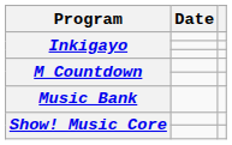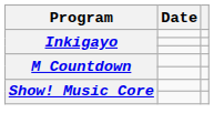 <table class="wikitable plainrowheaders sortable">
 <tr>
 <th scope="col">Program </th>
 <th scope="col">Date</th>
 <th scope="col" class="unsortable"></th>
 </tr>
 <tr>
 <th scope="row" rowspan="3"><em><a href='#'>Inkigayo</a></em></th>
 <td></td>
 <td style="text-align:center"></td>
 </tr>
 <tr>
 <td></td>
 <td style="text-align:center"></td>
 </tr>
 <tr>
 <td></td>
 <td style="text-align:center"></td>
 </tr>
 <tr>
 <th scope="row" rowspan="2"><em><a href='#'>M Countdown</a></em></th>
 <td></td>
 <td style="text-align:center"></td>
 </tr>
 <tr>
 <td></td>
 <td style="text-align:center"></td>
 </tr>
 <tr>
-<th scope="row"><em><a href='#'>Music Bank</a></em></th>
-<td></td>
-<td style="text-align:center"></td>
-</tr>
-<tr>
 <th scope="row" rowspan="2"><em><a href='#'>Show! Music Core</a></em></th>
 <td></td>
 <td style="text-align:center"></td>
 </tr>
 <tr>
 <td></td>
 <td style="text-align:center"></td>
 </tr>
 </table>
